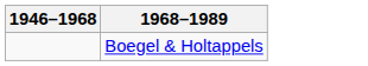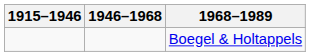 <table class="wikitable sortable">
 <tr>
+<th>1915–1946</th>
 <th>1946–1968</th>
 <th>1968–1989</th>
 </tr>
 <tr>
 <td></td>
+<td></td>
 <td><a href='#'>Boegel & Holtappels</a></td>
 </tr>
 </table>
